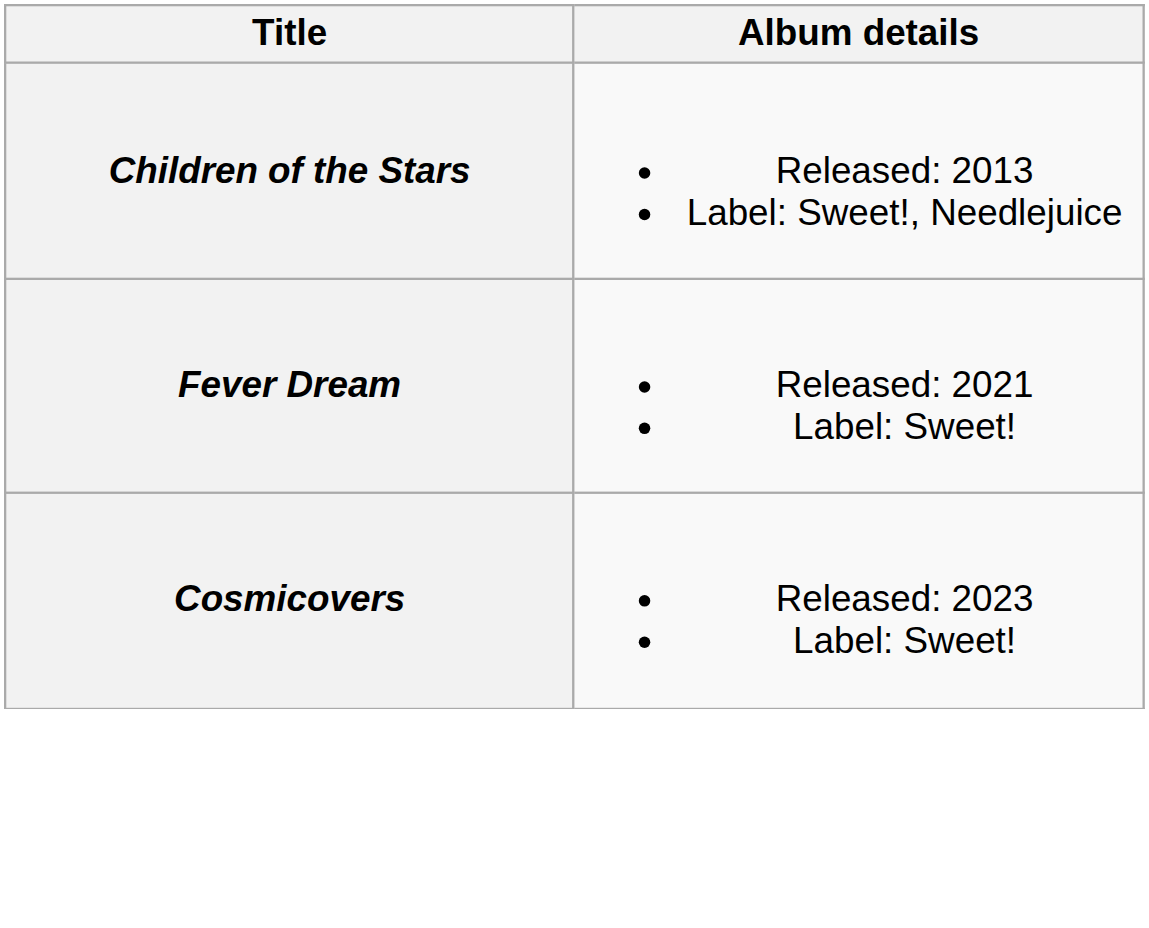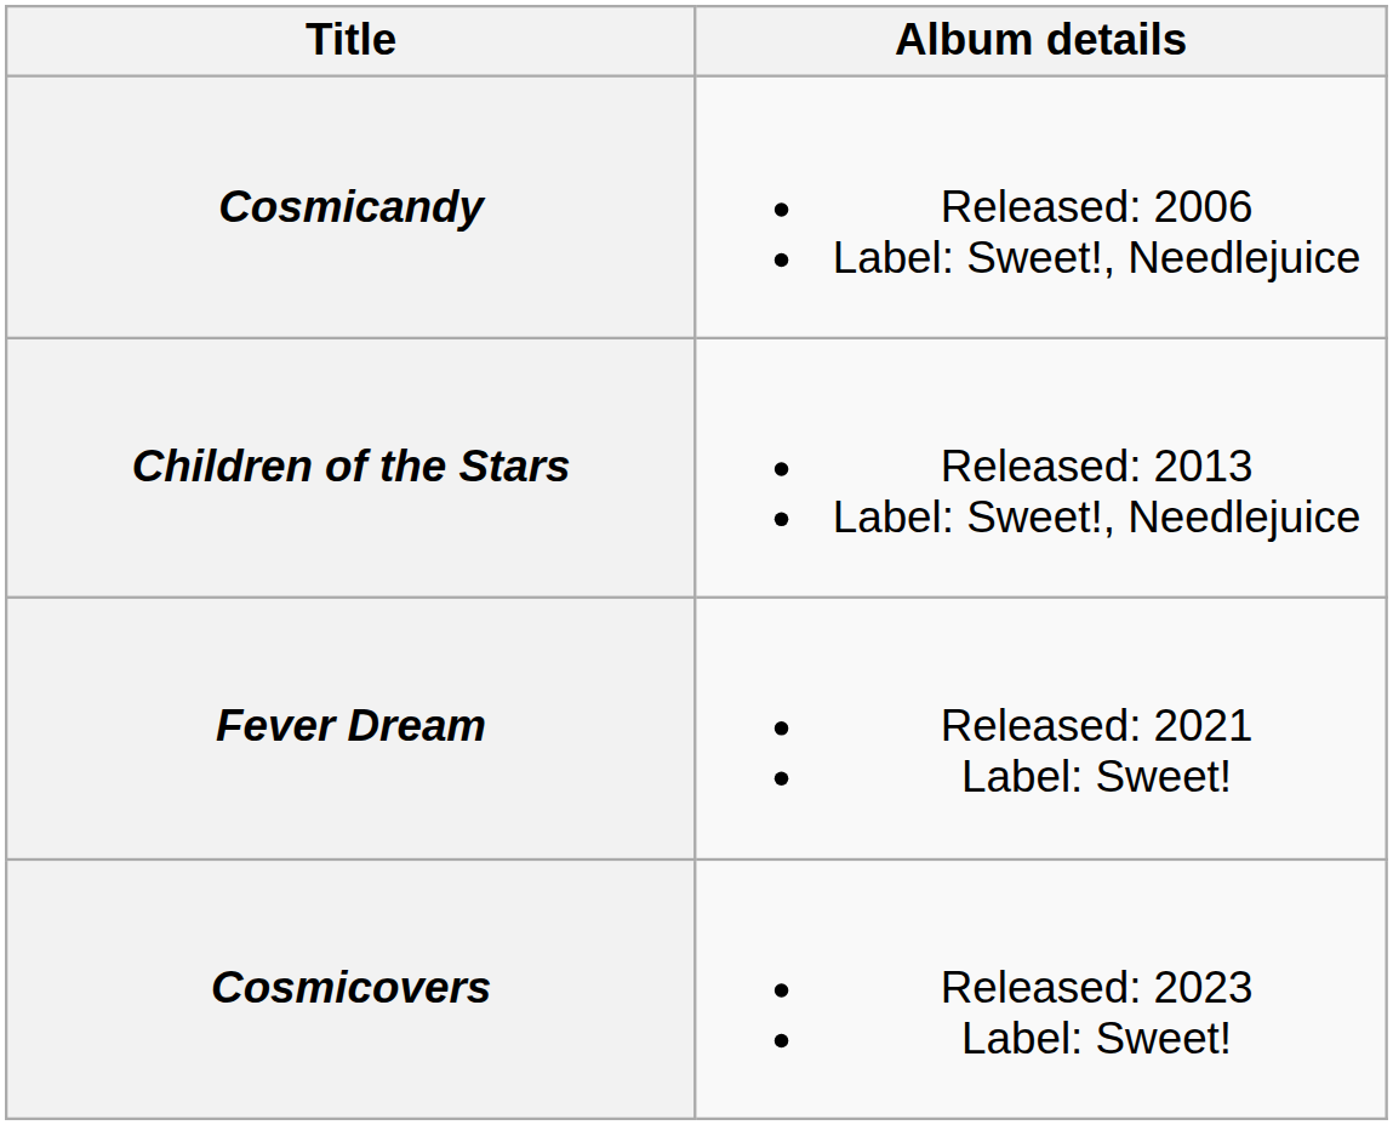 <table class="wikitable plainrowheaders" style="text-align:center;">
 <tr>
 <th rowspan="1" scope="col" style="width:15em;">Title</th>
 <th rowspan="1" scope="col" style="width:15em;">Album details</th>
+</tr>
+<tr>
+<th scope="row"><em>Cosmicandy</em></th>
+<td><br><ul><li>Released: 2006</li><li>Label: Sweet!, Needlejuice</li></ul></td>
 </tr>
 <tr>
 <th scope="row"><em>Children of the Stars</em></th>
 <td><br><ul><li>Released: 2013</li><li>Label: Sweet!, Needlejuice</li></ul></td>
 </tr>
 <tr>
 <th scope="row"><em>Fever Dream</em></th>
 <td><br><ul><li>Released: 2021</li><li>Label: Sweet!</li></ul></td>
 </tr>
 <tr>
 <th scope="row"><em>Cosmicovers</em></th>
 <td><br><ul><li>Released: 2023</li><li>Label: Sweet!</li></ul></td>
 </tr>
 </table>
